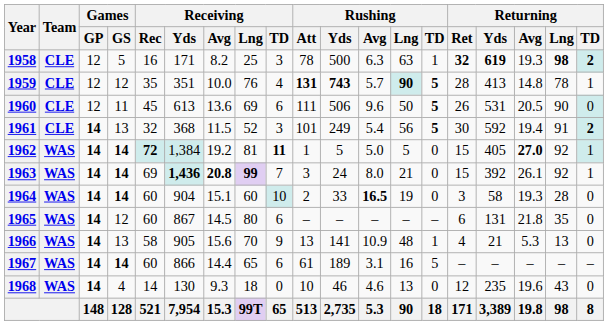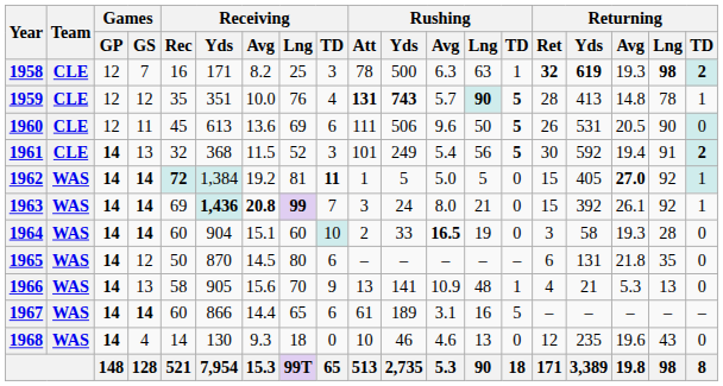 <table class="wikitable" style="text-align: center;">
 <tr>
 <th rowspan="2">Year</th>
 <th rowspan="2">Team</th>
 <th colspan="2">Games</th>
 <th colspan="5">Receiving</th>
 <th colspan="5">Rushing</th>
 <th colspan="5">Returning</th>
 </tr>
 <tr>
 <th>GP</th>
 <th>GS</th>
 <th>Rec</th>
 <th>Yds</th>
 <th>Avg</th>
 <th>Lng</th>
 <th>TD</th>
 <th>Att</th>
 <th>Yds</th>
 <th>Avg</th>
 <th>Lng</th>
 <th>TD</th>
 <th>Ret</th>
 <th>Yds</th>
 <th>Avg</th>
 <th>Lng</th>
 <th>TD</th>
 </tr>
 <tr>
 <th><a href='#'>1958</a></th>
 <th><a href='#'>CLE</a></th>
 <td>12</td>
-<td>5</td>
+<td>7</td>
 <td>16</td>
 <td>171</td>
 <td>8.2</td>
 <td>25</td>
 <td>3</td>
 <td>78</td>
 <td>500</td>
 <td>6.3</td>
 <td>63</td>
 <td>1</td>
 <td><strong>32</strong></td>
 <td><strong>619</strong></td>
 <td>19.3</td>
 <td><strong>98</strong></td>
 <td style="background:#cfecec;"><strong>2</strong></td>
 </tr>
 <tr>
 <th><a href='#'>1959</a></th>
 <th><a href='#'>CLE</a></th>
 <td>12</td>
 <td>12</td>
 <td>35</td>
 <td>351</td>
 <td>10.0</td>
 <td>76</td>
 <td>4</td>
 <td><strong>131</strong></td>
 <td><strong>743</strong></td>
 <td>5.7</td>
 <td style="background:#cfecec;"><strong>90</strong></td>
 <td><strong>5</strong></td>
 <td>28</td>
 <td>413</td>
 <td>14.8</td>
 <td>78</td>
 <td>1</td>
 </tr>
 <tr>
 <th><a href='#'>1960</a></th>
 <th><a href='#'>CLE</a></th>
 <td>12</td>
 <td>11</td>
 <td>45</td>
 <td>613</td>
 <td>13.6</td>
 <td>69</td>
 <td>6</td>
 <td>111</td>
 <td>506</td>
 <td>9.6</td>
 <td>50</td>
 <td><strong>5</strong></td>
 <td>26</td>
 <td>531</td>
 <td>20.5</td>
 <td>90</td>
 <td style="background:#cfecec;">0</td>
 </tr>
 <tr>
 <th><a href='#'>1961</a></th>
 <th><a href='#'>CLE</a></th>
 <td><strong>14</strong></td>
 <td>13</td>
 <td>32</td>
 <td>368</td>
 <td>11.5</td>
 <td>52</td>
 <td>3</td>
 <td>101</td>
 <td>249</td>
 <td>5.4</td>
 <td>56</td>
 <td><strong>5</strong></td>
 <td>30</td>
 <td>592</td>
 <td>19.4</td>
 <td>91</td>
 <td style="background:#cfecec;"><strong>2</strong></td>
 </tr>
 <tr>
 <th><a href='#'>1962</a></th>
 <th><a href='#'>WAS</a></th>
 <td><strong>14</strong></td>
 <td><strong>14</strong></td>
 <td style="background:#cfecec;"><strong>72</strong></td>
 <td style="background:#cfecec;">1,384</td>
 <td>19.2</td>
 <td>81</td>
 <td><strong>11</strong></td>
 <td>1</td>
 <td>5</td>
 <td>5.0</td>
 <td>5</td>
 <td>0</td>
 <td>15</td>
 <td>405</td>
 <td><strong>27.0</strong></td>
 <td>92</td>
 <td style="background:#cfecec;">1</td>
 </tr>
 <tr>
 <th><a href='#'>1963</a></th>
 <th><a href='#'>WAS</a></th>
 <td><strong>14</strong></td>
 <td><strong>14</strong></td>
 <td>69</td>
 <td style="background:#cfecec;"><strong>1,436</strong></td>
 <td><strong>20.8</strong></td>
 <td style="background:#e0cef2;"><strong>99</strong></td>
 <td>7</td>
 <td>3</td>
 <td>24</td>
 <td>8.0</td>
 <td>21</td>
 <td>0</td>
 <td>15</td>
 <td>392</td>
 <td>26.1</td>
 <td>92</td>
 <td>1</td>
 </tr>
 <tr>
 <th><a href='#'>1964</a></th>
 <th><a href='#'>WAS</a></th>
 <td><strong>14</strong></td>
 <td><strong>14</strong></td>
 <td>60</td>
 <td>904</td>
 <td>15.1</td>
 <td>60</td>
 <td style="background:#cfecec;">10</td>
 <td>2</td>
 <td>33</td>
 <td><strong>16.5</strong></td>
 <td>19</td>
 <td>0</td>
 <td>3</td>
 <td>58</td>
 <td>19.3</td>
 <td>28</td>
 <td>0</td>
 </tr>
 <tr>
 <th><a href='#'>1965</a></th>
 <th><a href='#'>WAS</a></th>
 <td><strong>14</strong></td>
 <td>12</td>
-<td>60</td>
-<td>867</td>
+<td>50</td>
+<td>870</td>
 <td>14.5</td>
 <td>80</td>
 <td>6</td>
 <td>–</td>
 <td>–</td>
 <td>–</td>
 <td>–</td>
 <td>–</td>
 <td>6</td>
 <td>131</td>
 <td>21.8</td>
 <td>35</td>
 <td>0</td>
 </tr>
 <tr>
 <th><a href='#'>1966</a></th>
 <th><a href='#'>WAS</a></th>
 <td><strong>14</strong></td>
 <td>13</td>
 <td>58</td>
 <td>905</td>
 <td>15.6</td>
 <td>70</td>
 <td>9</td>
 <td>13</td>
 <td>141</td>
 <td>10.9</td>
 <td>48</td>
 <td>1</td>
 <td>4</td>
 <td>21</td>
 <td>5.3</td>
 <td>13</td>
 <td>0</td>
 </tr>
 <tr>
 <th><a href='#'>1967</a></th>
 <th><a href='#'>WAS</a></th>
 <td><strong>14</strong></td>
 <td><strong>14</strong></td>
 <td>60</td>
 <td>866</td>
 <td>14.4</td>
 <td>65</td>
 <td>6</td>
 <td>61</td>
 <td>189</td>
 <td>3.1</td>
 <td>16</td>
 <td>5</td>
 <td>–</td>
 <td>–</td>
 <td>–</td>
 <td>–</td>
 <td>–</td>
 </tr>
 <tr>
 <th><a href='#'>1968</a></th>
 <th><a href='#'>WAS</a></th>
 <td><strong>14</strong></td>
 <td>4</td>
 <td>14</td>
 <td>130</td>
 <td>9.3</td>
 <td>18</td>
 <td>0</td>
 <td>10</td>
 <td>46</td>
 <td>4.6</td>
 <td>13</td>
 <td>0</td>
 <td>12</td>
 <td>235</td>
 <td>19.6</td>
 <td>43</td>
 <td>0</td>
 </tr>
 <tr>
 <th colspan="2"></th>
 <th>148</th>
 <th>128</th>
 <th>521</th>
 <th>7,954</th>
 <th>15.3</th>
 <th style="background:#e0cef2;"><strong>99T</strong></th>
 <th>65</th>
 <th>513</th>
 <th>2,735</th>
 <th>5.3</th>
 <th>90</th>
 <th>18</th>
 <th>171</th>
 <th>3,389</th>
 <th>19.8</th>
 <th>98</th>
 <th>8</th>
 </tr>
 </table>
